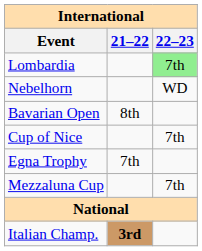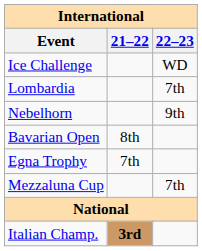 <table class="wikitable" style="text-align:center">
 <tr>
 <th style="background-color: #ffdead; " colspan=3 align=center>International</th>
 </tr>
 <tr>
 <th>Event</th>
 <th><a href='#'>21–22</a></th>
 <th><a href='#'>22–23</a></th>
 </tr>
 <tr>
+<td align=left> <a href='#'>Ice Challenge</a></td>
+<td></td>
+<td>WD</td>
+</tr>
+<tr>
 <td align=left> <a href='#'>Lombardia</a></td>
 <td></td>
-<td style="background: lightgreen;">7th</td>
+<td>7th</td>
 </tr>
 <tr>
 <td align=left> <a href='#'>Nebelhorn</a></td>
 <td></td>
-<td>WD</td>
+<td>9th</td>
 </tr>
 <tr>
 <td align=left><a href='#'>Bavarian Open</a></td>
 <td>8th</td>
 <td></td>
-</tr>
-<tr>
-<td align=left><a href='#'>Cup of Nice</a></td>
-<td></td>
-<td>7th</td>
 </tr>
 <tr>
 <td align=left><a href='#'>Egna Trophy</a></td>
 <td>7th</td>
 <td></td>
 </tr>
 <tr>
 <td align=left><a href='#'>Mezzaluna Cup</a></td>
 <td></td>
 <td>7th</td>
 </tr>
 <tr>
 <th style="background-color: #ffdead; " colspan=3 align=center>National</th>
 </tr>
 <tr>
 <td align=left><a href='#'>Italian Champ.</a></td>
 <td bgcolor=cc9966><strong>3rd</strong></td>
 <td></td>
 </tr>
 </table>
